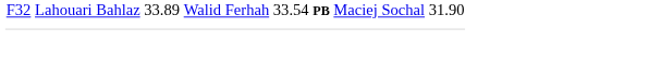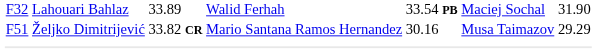 <table>
 <tr>
 <td><a href='#'>F32</a><br></td>
 <td><a href='#'>Lahouari Bahlaz</a><br></td>
 <td>33.89</td>
 <td><a href='#'>Walid Ferhah</a><br></td>
 <td>33.54 <small><strong>PB</strong></small></td>
 <td><a href='#'>Maciej Sochal</a><br></td>
 <td>31.90</td>
 </tr>
 <tr>
+<td><a href='#'>F51</a><br></td>
+<td><a href='#'>Željko Dimitrijević</a><br></td>
+<td>33.82 <small><strong>CR</strong></small></td>
+<td><a href='#'>Mario Santana Ramos Hernandez</a><br></td>
+<td>30.16</td>
+<td><a href='#'>Musa Taimazov</a><br></td>
+<td>29.29</td>
+</tr>
+<tr>
 <td colspan=7></td>
 </tr>
 <tr>
 </tr>
 <tr bgcolor= e8e8e8>
 <td colspan=7></td>
 </tr>
 </table>
